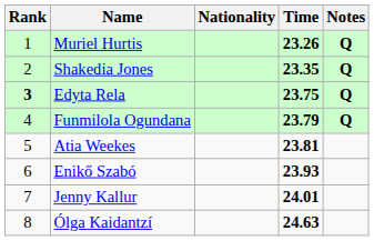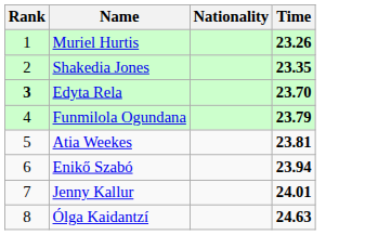 <table class="wikitable sortable" style="text-align:center">
 <tr>
 <th>Rank</th>
 <th>Name</th>
 <th>Nationality</th>
 <th>Time</th>
-<th>Notes</th>
 </tr>
 <tr bgcolor=ccffcc>
 <td>1</td>
 <td align=left><a href='#'>Muriel Hurtis</a></td>
 <td align=left></td>
 <td><strong>23.26</strong></td>
-<td><strong>Q</strong></td>
 </tr>
 <tr bgcolor=ccffcc>
 <td>2</td>
 <td align=left><a href='#'>Shakedia Jones</a></td>
 <td align=left></td>
 <td><strong>23.35</strong></td>
-<td><strong>Q</strong></td>
 </tr>
 <tr bgcolor=ccffcc>
 <td><strong>3</strong></td>
 <td align=left><a href='#'>Edyta Rela</a></td>
 <td align=left></td>
-<td><strong>23.75</strong></td>
-<td><strong>Q</strong></td>
+<td><strong>23.70</strong></td>
 </tr>
 <tr bgcolor=ccffcc>
 <td>4</td>
 <td align=left><a href='#'>Funmilola Ogundana</a></td>
 <td align=left></td>
 <td><strong>23.79</strong></td>
-<td><strong>Q</strong></td>
 </tr>
 <tr>
 <td>5</td>
 <td align=left><a href='#'>Atia Weekes</a></td>
 <td align=left></td>
 <td><strong>23.81</strong></td>
-<td></td>
 </tr>
 <tr>
 <td>6</td>
 <td align=left><a href='#'>Enikő Szabó</a></td>
 <td align=left></td>
-<td><strong>23.93</strong></td>
-<td></td>
+<td><strong>23.94</strong></td>
 </tr>
 <tr>
 <td>7</td>
 <td align=left><a href='#'>Jenny Kallur</a></td>
 <td align=left></td>
 <td><strong>24.01</strong></td>
-<td></td>
 </tr>
 <tr>
 <td>8</td>
 <td align=left><a href='#'>Ólga Kaidantzí</a></td>
 <td align=left></td>
 <td><strong>24.63</strong></td>
-<td></td>
 </tr>
 </table>
